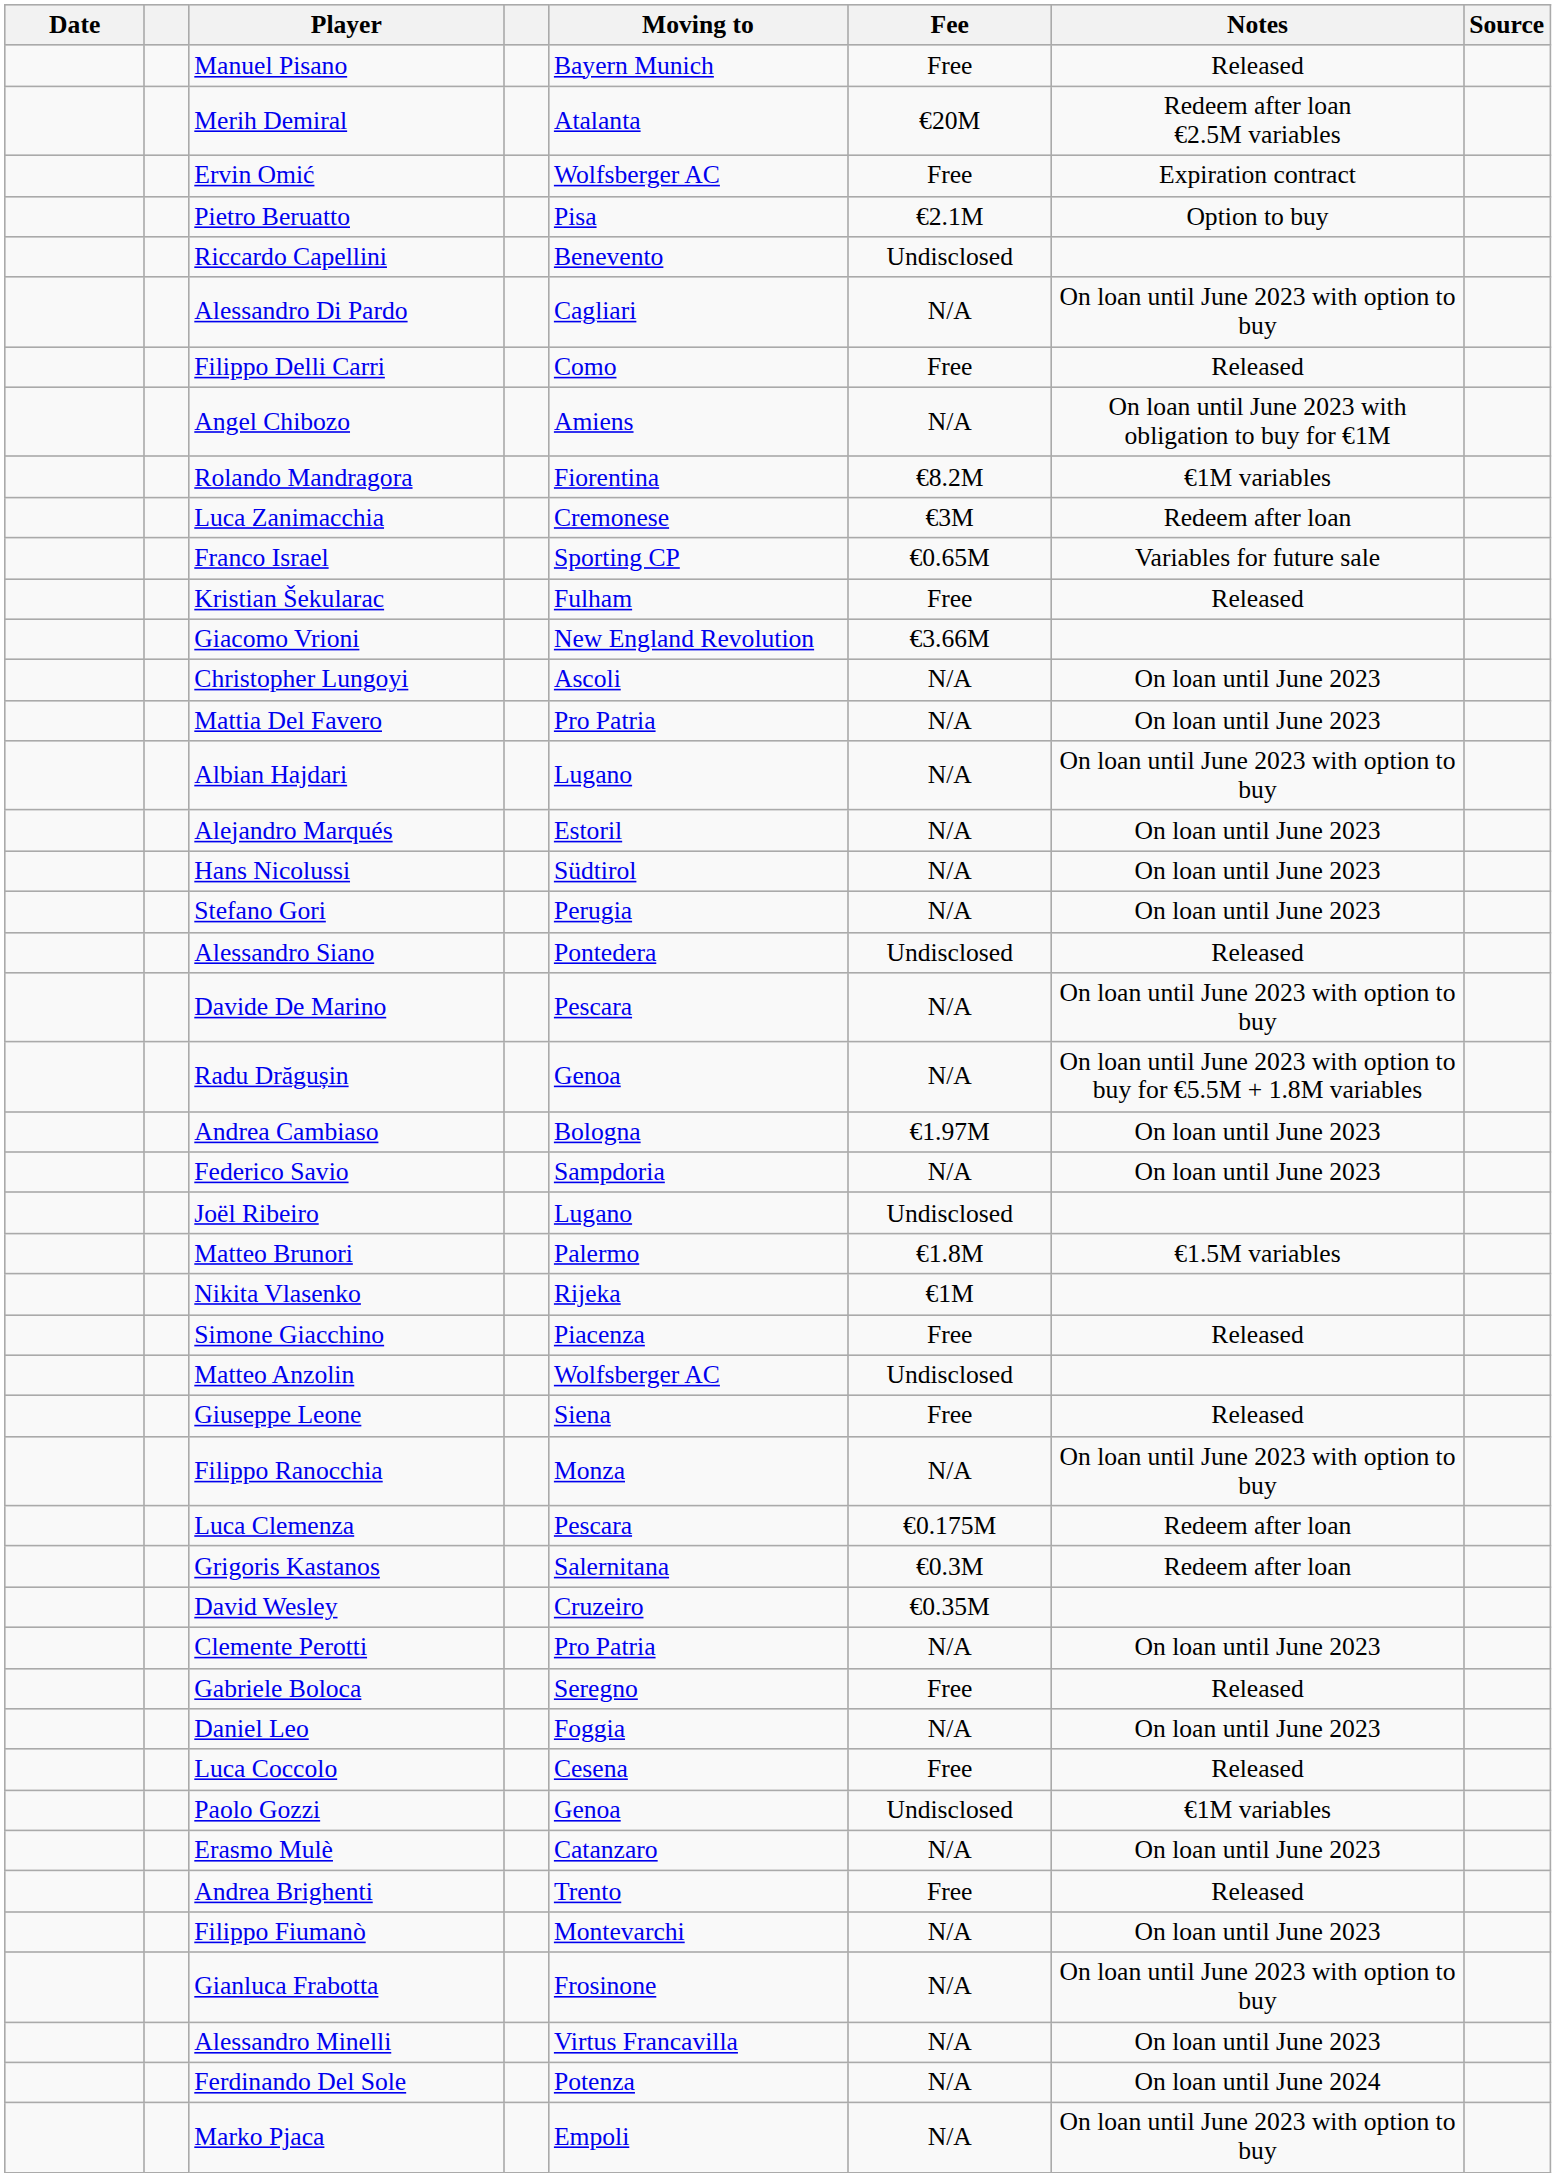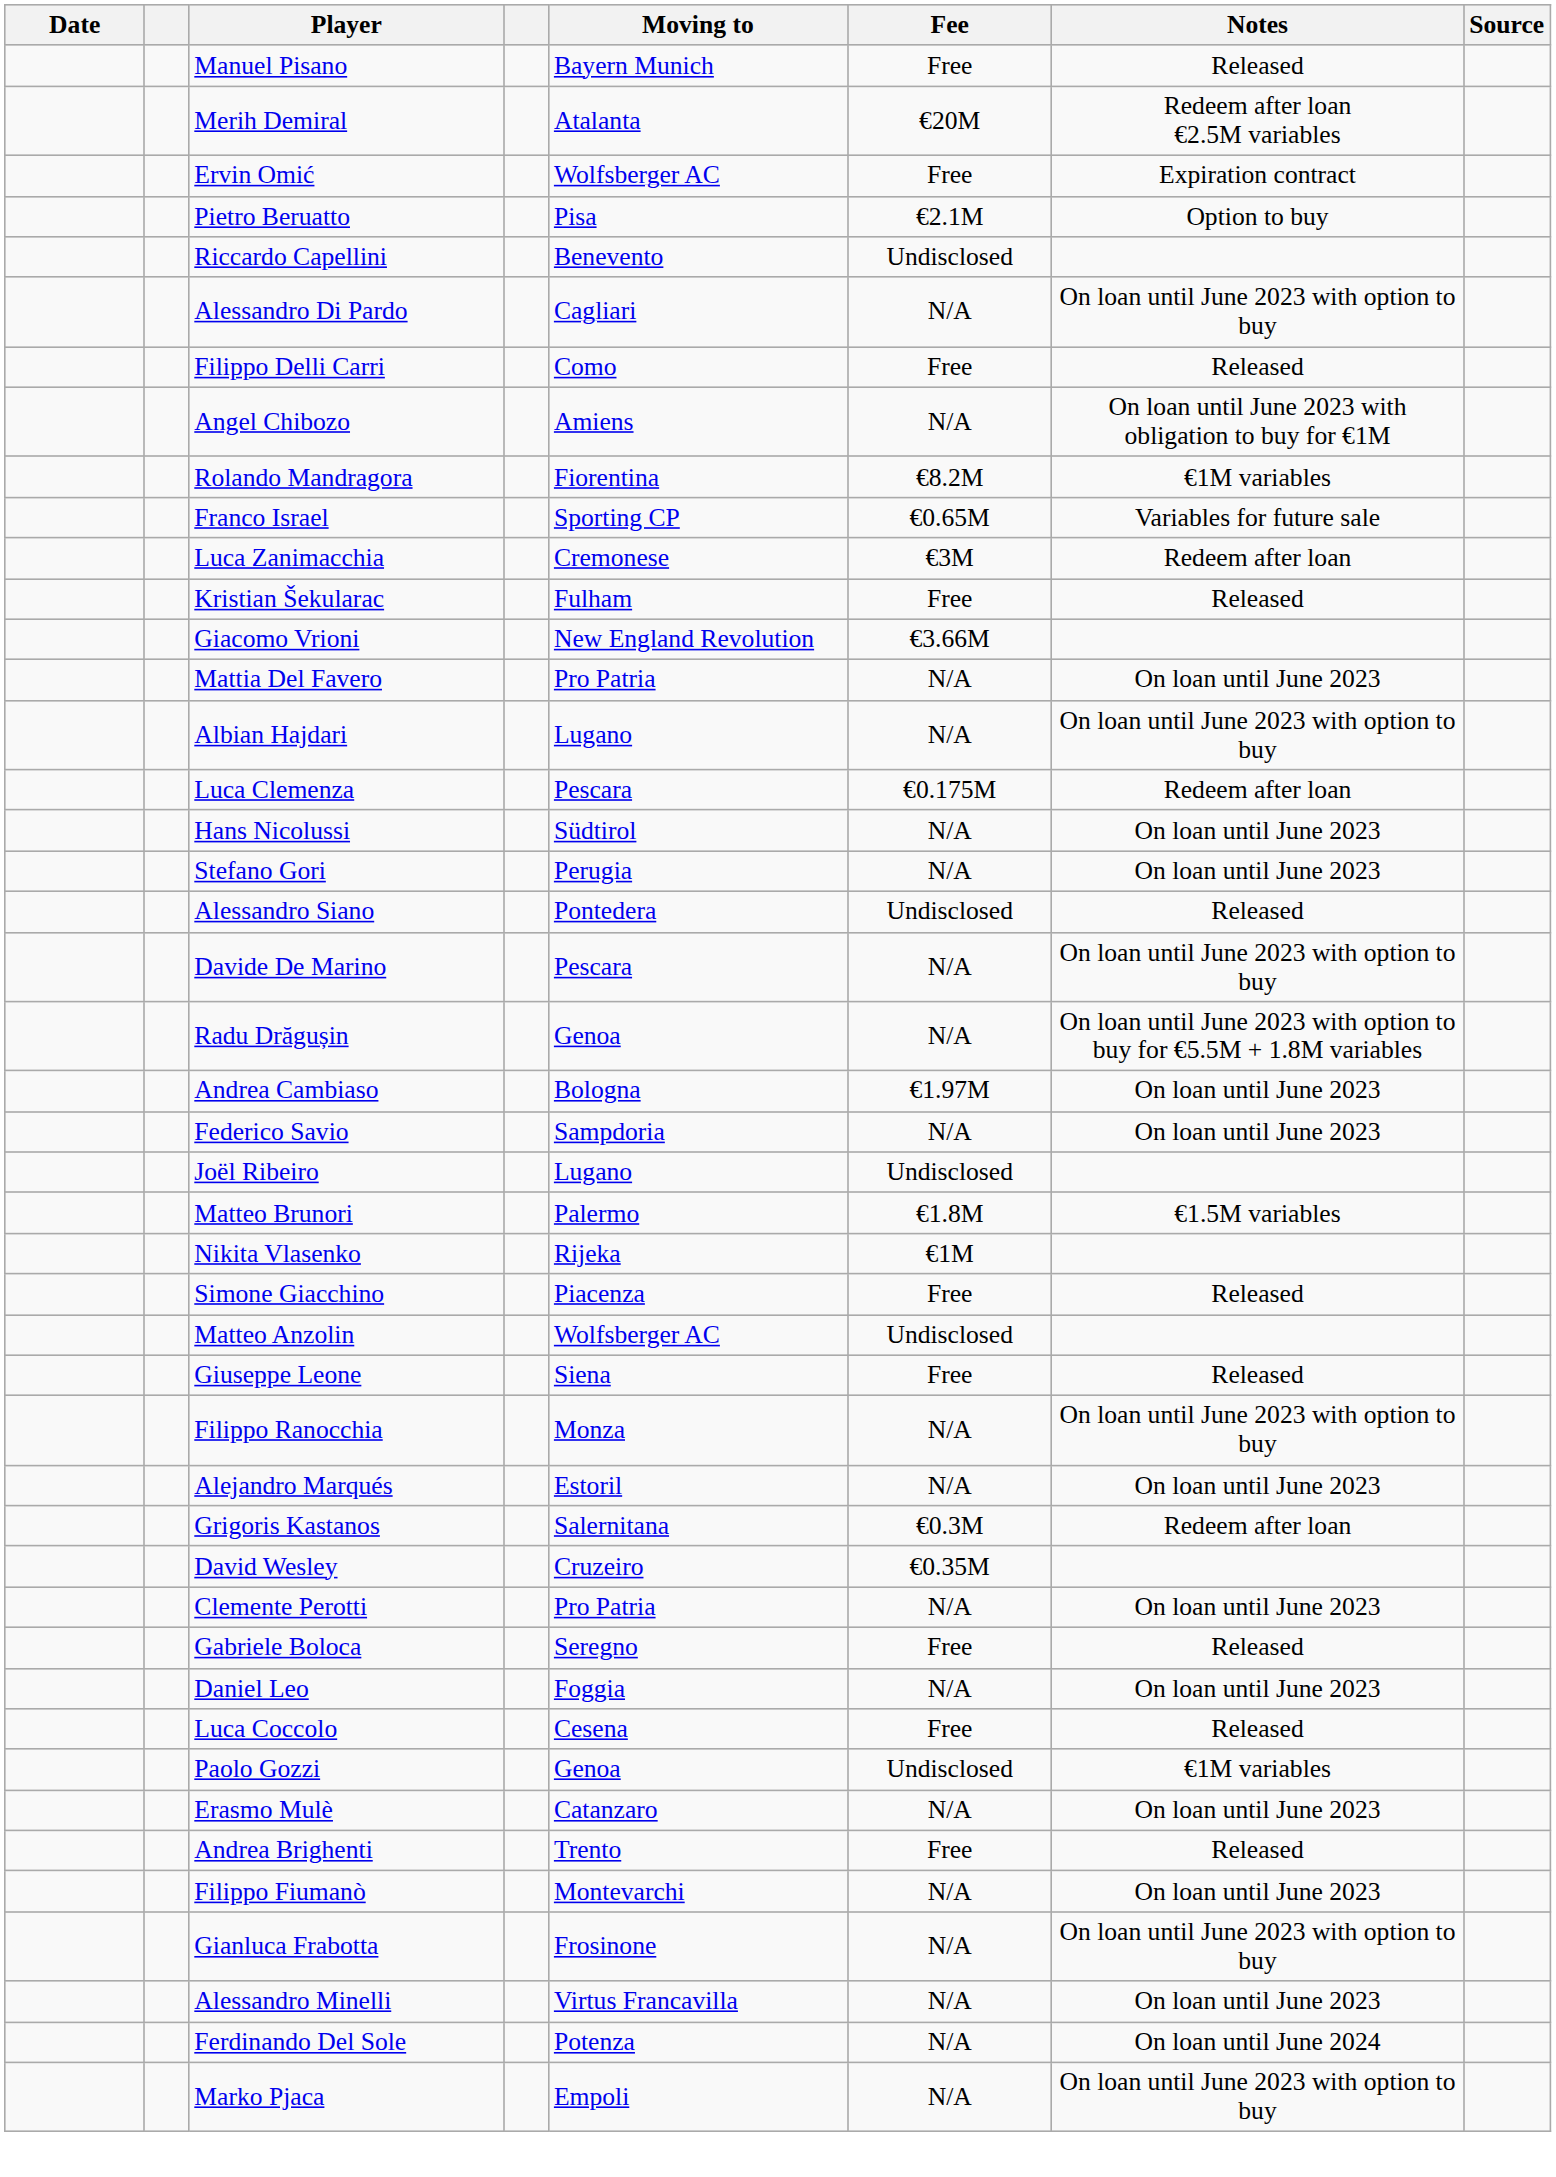 <table class="wikitable sortable">
 <tr>
 <th style="width:80px;">Date</th>
 <th style="width:20px;"></th>
 <th style="width:190px;">Player</th>
 <th style="width:20px;"></th>
 <th style="width:180px;">Moving to</th>
 <th style="width:120px;" class="unsortable">Fee</th>
 <th style="width:250px;" class="unsortable">Notes</th>
 <th style="width:20px;">Source</th>
 </tr>
 <tr>
 <td></td>
 <td align=center></td>
 <td> <a href='#'>Manuel Pisano</a></td>
 <td align="center"></td>
 <td align=left> <a href='#'>Bayern Munich</a></td>
 <td align="center">Free</td>
 <td align=center>Released</td>
 <td></td>
 </tr>
 <tr>
 <td></td>
 <td align=center></td>
 <td> <a href='#'>Merih Demiral</a></td>
 <td align="center"></td>
 <td align=left> <a href='#'>Atalanta</a></td>
 <td align="center">€20M</td>
 <td align=center>Redeem after loan<br>€2.5M variables</td>
 <td></td>
 </tr>
 <tr>
 <td></td>
 <td align=center></td>
 <td> <a href='#'>Ervin Omić</a></td>
 <td align="center"></td>
 <td align=left> <a href='#'>Wolfsberger AC</a></td>
 <td align="center">Free</td>
 <td align=center>Expiration contract</td>
 <td></td>
 </tr>
 <tr>
 <td></td>
 <td align=center></td>
 <td> <a href='#'>Pietro Beruatto</a></td>
 <td align="center"></td>
 <td align=left> <a href='#'>Pisa</a></td>
 <td align="center">€2.1M</td>
 <td align=center>Option to buy</td>
 <td></td>
 </tr>
 <tr>
 <td></td>
 <td align=center></td>
 <td> <a href='#'>Riccardo Capellini</a></td>
 <td align="center"></td>
 <td align=left> <a href='#'>Benevento</a></td>
 <td align="center">Undisclosed</td>
 <td align=center></td>
 <td></td>
 </tr>
 <tr>
 <td></td>
 <td align=center></td>
 <td> <a href='#'>Alessandro Di Pardo</a></td>
 <td align="center"></td>
 <td align=left> <a href='#'>Cagliari</a></td>
 <td align="center">N/A</td>
 <td align=center>On loan until June 2023 with option to buy</td>
 <td></td>
 </tr>
 <tr>
 <td></td>
 <td align=center></td>
 <td> <a href='#'>Filippo Delli Carri</a></td>
 <td align="center"></td>
 <td align=left> <a href='#'>Como</a></td>
 <td align="center">Free</td>
 <td align=center>Released</td>
 <td></td>
 </tr>
 <tr>
 <td></td>
 <td align=center></td>
 <td> <a href='#'>Angel Chibozo</a></td>
 <td align="center"></td>
 <td align=left> <a href='#'>Amiens</a></td>
 <td align="center">N/A</td>
 <td align=center>On loan until June 2023 with obligation to buy for €1M</td>
 <td></td>
 </tr>
 <tr>
 <td></td>
 <td align=center></td>
 <td> <a href='#'>Rolando Mandragora</a></td>
 <td align="center"></td>
 <td align=left> <a href='#'>Fiorentina</a></td>
 <td align="center">€8.2M</td>
 <td align=center>€1M variables</td>
 <td></td>
 </tr>
 <tr>
 <td></td>
 <td align=center></td>
+<td> <a href='#'>Franco Israel</a></td>
+<td align="center"></td>
+<td align=left> <a href='#'>Sporting CP</a></td>
+<td align="center">€0.65M</td>
+<td align=center>Variables for future sale</td>
+<td></td>
+</tr>
+<tr>
+<td></td>
+<td align=center></td>
 <td> <a href='#'>Luca Zanimacchia</a></td>
 <td align="center"></td>
 <td align=left> <a href='#'>Cremonese</a></td>
 <td align="center">€3M</td>
 <td align=center>Redeem after loan</td>
-<td></td>
-</tr>
-<tr>
-<td></td>
-<td align=center></td>
-<td> <a href='#'>Franco Israel</a></td>
-<td align="center"></td>
-<td align=left> <a href='#'>Sporting CP</a></td>
-<td align="center">€0.65M</td>
-<td align=center>Variables for future sale</td>
 <td></td>
 </tr>
 <tr>
 <td></td>
 <td align=center></td>
 <td> <a href='#'>Kristian Šekularac</a></td>
 <td align="center"></td>
 <td align=left> <a href='#'>Fulham</a></td>
 <td align="center">Free</td>
 <td align=center>Released</td>
 <td></td>
 </tr>
 <tr>
 <td></td>
 <td align=center></td>
 <td> <a href='#'>Giacomo Vrioni</a></td>
 <td align="center"></td>
 <td align=left> <a href='#'>New England Revolution</a></td>
 <td align="center">€3.66M</td>
 <td align=center></td>
 <td></td>
 </tr>
 <tr>
 <td></td>
 <td align=center></td>
-<td> <a href='#'>Christopher Lungoyi</a></td>
-<td align="center"></td>
-<td align=left> <a href='#'>Ascoli</a></td>
-<td align="center">N/A</td>
-<td align=center>On loan until June 2023</td>
-<td></td>
-</tr>
-<tr>
-<td></td>
-<td align=center></td>
 <td> <a href='#'>Mattia Del Favero</a></td>
 <td align="center"></td>
 <td align=left> <a href='#'>Pro Patria</a></td>
 <td align="center">N/A</td>
 <td align=center>On loan until June 2023</td>
 <td></td>
 </tr>
 <tr>
 <td></td>
 <td align=center></td>
 <td> <a href='#'>Albian Hajdari</a></td>
 <td align="center"></td>
 <td align=left> <a href='#'>Lugano</a></td>
 <td align="center">N/A</td>
 <td align=center>On loan until June 2023  with option to buy</td>
 <td></td>
 </tr>
 <tr>
 <td></td>
+<td align=center></td>
+<td> <a href='#'>Luca Clemenza</a></td>
 <td align="center"></td>
-<td> <a href='#'>Alejandro Marqués</a></td>
-<td align="center"></td>
-<td> <a href='#'>Estoril</a></td>
-<td align="center">N/A</td>
-<td align="center">On loan until June 2023</td>
+<td align=left> <a href='#'>Pescara</a></td>
+<td align="center">€0.175M</td>
+<td align=center>Redeem after loan</td>
 <td></td>
 </tr>
 <tr>
 <td></td>
 <td align=center></td>
 <td> <a href='#'>Hans Nicolussi</a></td>
 <td align="center"></td>
 <td align=left> <a href='#'>Südtirol</a></td>
 <td align="center">N/A</td>
 <td align=center>On loan until June 2023</td>
 <td></td>
 </tr>
 <tr>
 <td></td>
 <td align=center></td>
 <td> <a href='#'>Stefano Gori</a></td>
 <td align="center"></td>
 <td align=left> <a href='#'>Perugia</a></td>
 <td align="center">N/A</td>
 <td align=center>On loan until June 2023</td>
 <td></td>
 </tr>
 <tr>
 <td></td>
 <td align=center></td>
 <td> <a href='#'>Alessandro Siano</a></td>
 <td align="center"></td>
 <td align=left> <a href='#'>Pontedera</a></td>
 <td align="center">Undisclosed</td>
 <td align=center>Released</td>
 <td></td>
 </tr>
 <tr>
 <td></td>
 <td align=center></td>
 <td> <a href='#'>Davide De Marino</a></td>
 <td align="center"></td>
 <td align=left> <a href='#'>Pescara</a></td>
 <td align="center">N/A</td>
 <td align=center>On loan until June 2023 with option to buy</td>
 <td></td>
 </tr>
 <tr>
 <td></td>
 <td align=center></td>
 <td> <a href='#'>Radu Drăgușin</a></td>
 <td align="center"></td>
 <td align=left> <a href='#'>Genoa</a></td>
 <td align="center">N/A</td>
 <td align=center>On loan until June 2023 with option to buy for €5.5M + 1.8M variables</td>
 <td></td>
 </tr>
 <tr>
 <td></td>
 <td align=center></td>
 <td> <a href='#'>Andrea Cambiaso</a></td>
 <td align="center"></td>
 <td align=left> <a href='#'>Bologna</a></td>
 <td align="center">€1.97M</td>
 <td align=center>On loan until June 2023</td>
 <td></td>
 </tr>
 <tr>
 <td></td>
 <td align=center></td>
 <td> <a href='#'>Federico Savio</a></td>
 <td align="center"></td>
 <td align=left> <a href='#'>Sampdoria</a></td>
 <td align="center">N/A</td>
 <td align=center>On loan until June 2023</td>
 <td></td>
 </tr>
 <tr>
 <td></td>
 <td align=center></td>
 <td> <a href='#'>Joël Ribeiro</a></td>
 <td align="center"></td>
 <td align=left> <a href='#'>Lugano</a></td>
 <td align="center">Undisclosed</td>
 <td align=center></td>
 <td></td>
 </tr>
 <tr>
 <td></td>
 <td align=center></td>
 <td> <a href='#'>Matteo Brunori</a></td>
 <td align="center"></td>
 <td align=left> <a href='#'>Palermo</a></td>
 <td align="center">€1.8M</td>
 <td align=center>€1.5M variables</td>
 <td></td>
 </tr>
 <tr>
 <td></td>
 <td align=center></td>
 <td> <a href='#'>Nikita Vlasenko</a></td>
 <td align="center"></td>
 <td align=left> <a href='#'>Rijeka</a></td>
 <td align="center">€1M</td>
 <td align=center></td>
 <td></td>
 </tr>
 <tr>
 <td></td>
 <td align=center></td>
 <td> <a href='#'>Simone Giacchino</a></td>
 <td align="center"></td>
 <td align=left> <a href='#'>Piacenza</a></td>
 <td align="center">Free</td>
 <td align=center>Released</td>
 <td></td>
 </tr>
 <tr>
 <td></td>
 <td align=center></td>
 <td> <a href='#'>Matteo Anzolin</a></td>
 <td align="center"></td>
 <td align=left> <a href='#'>Wolfsberger AC</a></td>
 <td align="center">Undisclosed</td>
 <td align=center></td>
 <td></td>
 </tr>
 <tr>
 <td></td>
 <td align=center></td>
 <td> <a href='#'>Giuseppe Leone</a></td>
 <td align="center"></td>
 <td align=left> <a href='#'>Siena</a></td>
 <td align="center">Free</td>
 <td align=center>Released</td>
 <td></td>
 </tr>
 <tr>
 <td></td>
 <td align=center></td>
 <td> <a href='#'>Filippo Ranocchia</a></td>
 <td align="center"></td>
 <td align=left> <a href='#'>Monza</a></td>
 <td align="center">N/A</td>
 <td align=center>On loan until June 2023 with option to buy</td>
 <td></td>
 </tr>
 <tr>
 <td></td>
-<td align=center></td>
-<td> <a href='#'>Luca Clemenza</a></td>
 <td align="center"></td>
-<td align=left> <a href='#'>Pescara</a></td>
-<td align="center">€0.175M</td>
-<td align=center>Redeem after loan</td>
+<td> <a href='#'>Alejandro Marqués</a></td>
+<td align="center"></td>
+<td> <a href='#'>Estoril</a></td>
+<td align="center">N/A</td>
+<td align="center">On loan until June 2023</td>
 <td></td>
 </tr>
 <tr>
 <td></td>
 <td align="center"></td>
 <td> <a href='#'>Grigoris Kastanos</a></td>
 <td align="center"></td>
 <td> <a href='#'>Salernitana</a></td>
 <td align="center">€0.3M</td>
 <td align="center">Redeem after loan</td>
 <td></td>
 </tr>
 <tr>
 <td></td>
 <td align="center"></td>
 <td> <a href='#'>David Wesley</a></td>
 <td align="center"></td>
 <td> <a href='#'>Cruzeiro</a></td>
 <td align="center">€0.35M</td>
 <td align="center"></td>
 <td></td>
 </tr>
 <tr>
 <td></td>
 <td align="center"></td>
 <td> <a href='#'>Clemente Perotti</a></td>
 <td align="center"></td>
 <td> <a href='#'>Pro Patria</a></td>
 <td align="center">N/A</td>
 <td align="center">On loan until June 2023</td>
 <td></td>
 </tr>
 <tr>
 <td></td>
 <td align=center></td>
 <td> <a href='#'>Gabriele Boloca</a></td>
 <td align="center"></td>
 <td align=left> <a href='#'>Seregno</a></td>
 <td align="center">Free</td>
 <td align=center>Released</td>
 <td></td>
 </tr>
 <tr>
 <td></td>
 <td align="center"></td>
 <td> <a href='#'>Daniel Leo</a></td>
 <td align="center"></td>
 <td> <a href='#'>Foggia</a></td>
 <td align="center">N/A</td>
 <td align="center">On loan until June 2023</td>
 <td></td>
 </tr>
 <tr>
 <td></td>
 <td align="center"></td>
 <td> <a href='#'>Luca Coccolo</a></td>
 <td align="center"></td>
 <td> <a href='#'>Cesena</a></td>
 <td align="center">Free</td>
 <td align="center">Released</td>
 <td></td>
 </tr>
 <tr>
 <td></td>
 <td align="center"></td>
 <td> <a href='#'>Paolo Gozzi</a></td>
 <td align="center"></td>
 <td> <a href='#'>Genoa</a></td>
 <td align="center">Undisclosed</td>
 <td align=center>€1M variables</td>
 <td></td>
 </tr>
 <tr>
 <td></td>
 <td align="center"></td>
 <td> <a href='#'>Erasmo Mulè</a></td>
 <td align="center"></td>
 <td> <a href='#'>Catanzaro</a></td>
 <td align="center">N/A</td>
 <td align="center">On loan until June 2023</td>
 <td></td>
 </tr>
 <tr>
 <td></td>
 <td align=center></td>
 <td> <a href='#'>Andrea Brighenti</a></td>
 <td align="center"></td>
 <td> <a href='#'>Trento</a></td>
 <td align="center">Free</td>
 <td align=center>Released</td>
 <td></td>
 </tr>
 <tr>
 <td></td>
 <td align="center"></td>
 <td> <a href='#'>Filippo Fiumanò</a></td>
 <td align="center"></td>
 <td> <a href='#'>Montevarchi</a></td>
 <td align="center">N/A</td>
 <td align="center">On loan until June 2023</td>
 <td></td>
 </tr>
 <tr>
 <td></td>
 <td align=center></td>
 <td> <a href='#'>Gianluca Frabotta</a></td>
 <td align="center"></td>
 <td align=left> <a href='#'>Frosinone</a></td>
 <td align="center">N/A</td>
 <td align=center>On loan until June 2023 with option to buy</td>
 <td></td>
 </tr>
 <tr>
 <td></td>
 <td align="center"></td>
 <td> <a href='#'>Alessandro Minelli</a></td>
 <td align="center"></td>
 <td> <a href='#'>Virtus Francavilla</a></td>
 <td align="center">N/A</td>
 <td align="center">On loan until June 2023</td>
 <td></td>
 </tr>
 <tr>
 <td></td>
 <td align="center"></td>
 <td> <a href='#'>Ferdinando Del Sole</a></td>
 <td align="center"></td>
 <td> <a href='#'>Potenza</a></td>
 <td align="center">N/A</td>
 <td align="center">On loan until June 2024</td>
 <td></td>
 </tr>
 <tr>
 <td></td>
 <td align="center"></td>
 <td> <a href='#'>Marko Pjaca</a></td>
 <td align="center"></td>
 <td> <a href='#'>Empoli</a></td>
 <td align="center">N/A</td>
 <td align="center">On loan until June 2023 with option to buy</td>
 <td></td>
 </tr>
 </table>
